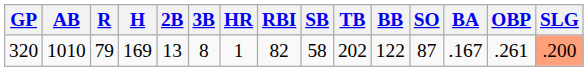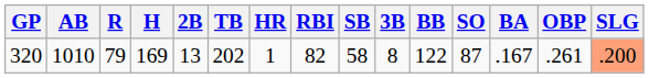 <table class="wikitable">
 <tr>
 <th><a href='#'>GP</a></th>
 <th><a href='#'>AB</a></th>
 <th><a href='#'>R</a></th>
 <th><a href='#'>H</a></th>
 <th><a href='#'>2B</a></th>
-<th><a href='#'>3B</a></th>
+<th><a href='#'>TB</a></th>
 <th><a href='#'>HR</a></th>
 <th><a href='#'>RBI</a></th>
 <th><a href='#'>SB</a></th>
-<th><a href='#'>TB</a></th>
+<th><a href='#'>3B</a></th>
 <th><a href='#'>BB</a></th>
 <th><a href='#'>SO</a></th>
 <th><a href='#'>BA</a></th>
 <th><a href='#'>OBP</a></th>
 <th><a href='#'>SLG</a></th>
 </tr>
 <tr align=center>
 <td>320</td>
 <td>1010</td>
 <td>79</td>
 <td>169</td>
 <td>13</td>
-<td>8</td>
+<td>202</td>
 <td>1</td>
 <td>82</td>
 <td>58</td>
-<td>202</td>
+<td>8</td>
 <td>122</td>
 <td>87</td>
 <td>.167</td>
 <td>.261</td>
 <td style="background: lightsalmon;">.200</td>
 </tr>
 </table>
